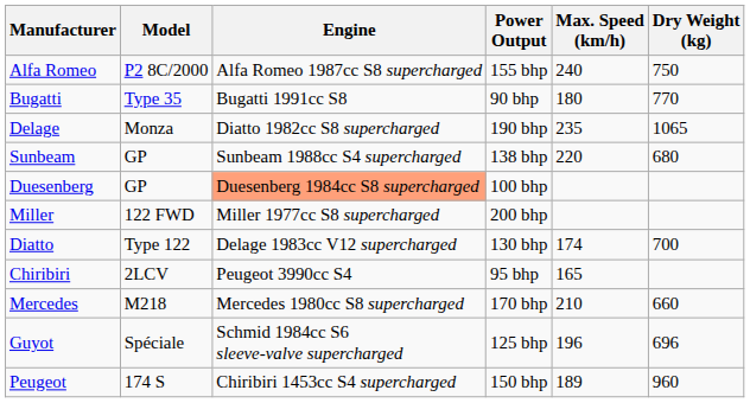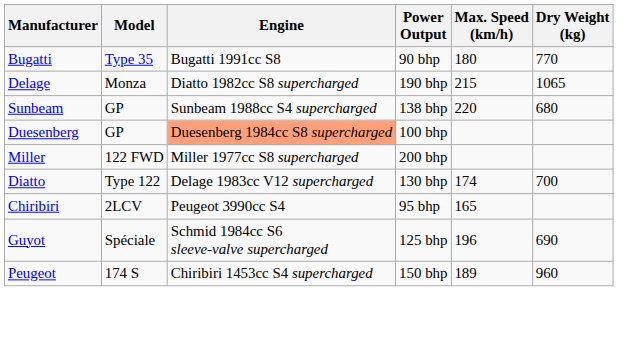 <table class="wikitable" style="font-size: 95%;">
 <tr>
 <th>Manufacturer</th>
 <th>Model</th>
 <th>Engine</th>
 <th>Power<br>Output</th>
 <th>Max. Speed<br> (km/h)</th>
 <th>Dry Weight<br> (kg)</th>
-</tr>
-<tr>
-<td> <a href='#'>Alfa Romeo</a></td>
-<td><a href='#'>P2</a> 8C/2000</td>
-<td>Alfa Romeo 1987cc S8 <em>supercharged</em></td>
-<td>155 bhp</td>
-<td>240</td>
-<td>750</td>
 </tr>
 <tr>
 <td> <a href='#'>Bugatti</a></td>
 <td><a href='#'>Type 35</a></td>
 <td>Bugatti 1991cc S8</td>
 <td>90 bhp</td>
 <td>180</td>
 <td>770</td>
 </tr>
 <tr>
 <td> <a href='#'>Delage</a></td>
 <td>Monza</td>
 <td>Diatto 1982cc S8 <em>supercharged</em></td>
 <td>190 bhp</td>
-<td>235</td>
+<td>215</td>
 <td>1065</td>
 </tr>
 <tr>
 <td> <a href='#'>Sunbeam</a></td>
 <td>GP</td>
 <td>Sunbeam 1988cc S4 <em>supercharged</em></td>
 <td>138 bhp</td>
 <td>220</td>
 <td>680</td>
 </tr>
 <tr>
 <td> <a href='#'>Duesenberg</a></td>
 <td>GP</td>
 <td style="background: lightsalmon;">Duesenberg 1984cc S8 <em>supercharged</em></td>
 <td>100 bhp</td>
 <td></td>
 <td></td>
 </tr>
 <tr>
 <td> <a href='#'>Miller</a></td>
 <td>122 FWD</td>
 <td>Miller 1977cc S8 <em>supercharged</em></td>
 <td>200 bhp</td>
 <td></td>
 <td></td>
 </tr>
 <tr>
 <td> <a href='#'>Diatto</a></td>
 <td>Type 122</td>
 <td>Delage 1983cc V12 <em>supercharged</em></td>
 <td>130 bhp</td>
 <td>174</td>
 <td>700</td>
 </tr>
 <tr>
 <td> <a href='#'>Chiribiri</a></td>
 <td>2LCV</td>
 <td>Peugeot 3990cc S4</td>
 <td>95 bhp</td>
 <td>165</td>
 <td></td>
 </tr>
 <tr>
-<td> <a href='#'>Mercedes</a></td>
-<td>M218</td>
-<td>Mercedes 1980cc S8 <em>supercharged</em></td>
-<td>170 bhp</td>
-<td>210</td>
-<td>660</td>
-</tr>
-<tr>
 <td> <a href='#'>Guyot</a></td>
 <td>Spéciale</td>
 <td>Schmid 1984cc S6<br><em>sleeve-valve supercharged</em></td>
 <td>125 bhp</td>
 <td>196</td>
-<td>696</td>
+<td>690</td>
 </tr>
 <tr>
 <td> <a href='#'>Peugeot</a></td>
 <td>174 S</td>
 <td>Chiribiri 1453cc S4 <em>supercharged</em></td>
 <td>150 bhp</td>
 <td>189</td>
 <td>960</td>
 </tr>
 </table>
